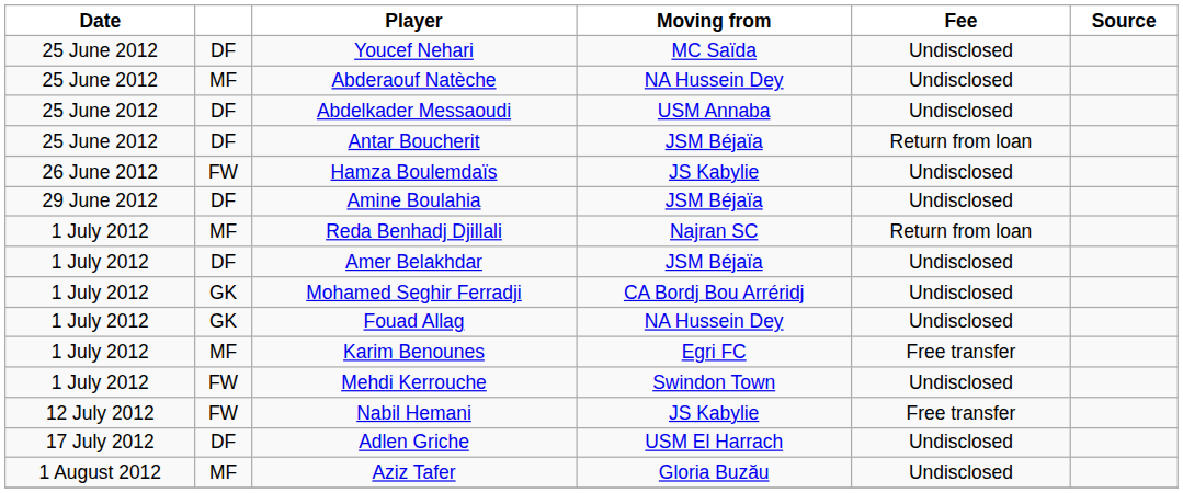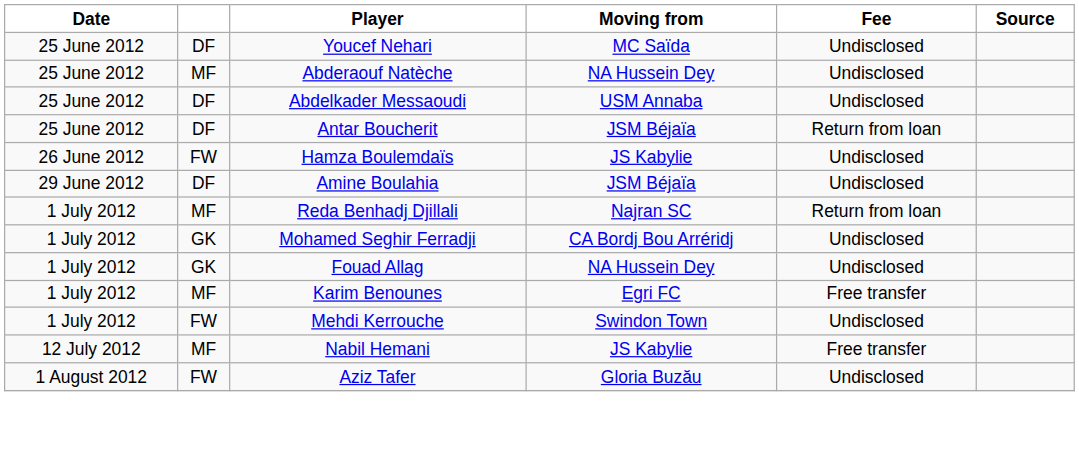 <table class="wikitable sortable" style="width:70%; text-align:center; font-size:90%; text-align:centre;">
 <tr>
 <th style="background:white; color:black; text-align:center;">Date</th>
 <th style="background:white; color:black; text-align:center;"></th>
 <th style="background:white; color:black; text-align:center;">Player</th>
 <th style="background:white; color:black; text-align:center;">Moving from</th>
 <th style="background:white; color:black; text-align:center;">Fee</th>
 <th style="background:white; color:black; text-align:center;">Source</th>
 </tr>
 <tr>
 <td>25 June 2012</td>
 <td>DF</td>
 <td> <a href='#'>Youcef Nehari</a></td>
 <td><a href='#'>MC Saïda</a></td>
 <td>Undisclosed</td>
 <td></td>
 </tr>
 <tr>
 <td>25 June 2012</td>
 <td>MF</td>
 <td> <a href='#'>Abderaouf Natèche</a></td>
 <td><a href='#'>NA Hussein Dey</a></td>
 <td>Undisclosed</td>
 <td></td>
 </tr>
 <tr>
 <td>25 June 2012</td>
 <td>DF</td>
 <td> <a href='#'>Abdelkader Messaoudi</a></td>
 <td><a href='#'>USM Annaba</a></td>
 <td>Undisclosed</td>
 <td></td>
 </tr>
 <tr>
 <td>25 June 2012</td>
 <td>DF</td>
 <td> <a href='#'>Antar Boucherit</a></td>
 <td><a href='#'>JSM Béjaïa</a></td>
 <td>Return from loan</td>
 <td></td>
 </tr>
 <tr>
 <td>26 June 2012</td>
 <td>FW</td>
 <td> <a href='#'>Hamza Boulemdaïs</a></td>
 <td><a href='#'>JS Kabylie</a></td>
 <td>Undisclosed</td>
 <td></td>
 </tr>
 <tr>
 <td>29 June 2012</td>
 <td>DF</td>
 <td> <a href='#'>Amine Boulahia</a></td>
 <td><a href='#'>JSM Béjaïa</a></td>
 <td>Undisclosed</td>
 <td></td>
 </tr>
 <tr>
 <td>1 July 2012</td>
 <td>MF</td>
 <td> <a href='#'>Reda Benhadj Djillali</a></td>
 <td> <a href='#'>Najran SC</a></td>
 <td>Return from loan</td>
 <td></td>
 </tr>
 <tr>
 <td>1 July 2012</td>
-<td>DF</td>
-<td> <a href='#'>Amer Belakhdar</a></td>
-<td><a href='#'>JSM Béjaïa</a></td>
-<td>Undisclosed</td>
-<td></td>
-</tr>
-<tr>
-<td>1 July 2012</td>
 <td>GK</td>
 <td> <a href='#'>Mohamed Seghir Ferradji</a></td>
 <td><a href='#'>CA Bordj Bou Arréridj</a></td>
 <td>Undisclosed</td>
 <td></td>
 </tr>
 <tr>
 <td>1 July 2012</td>
 <td>GK</td>
 <td> <a href='#'>Fouad Allag</a></td>
 <td><a href='#'>NA Hussein Dey</a></td>
 <td>Undisclosed</td>
 <td></td>
 </tr>
 <tr>
 <td>1 July 2012</td>
 <td>MF</td>
 <td> <a href='#'>Karim Benounes</a></td>
 <td> <a href='#'>Egri FC</a></td>
 <td>Free transfer</td>
 <td></td>
 </tr>
 <tr>
 <td>1 July 2012</td>
 <td>FW</td>
 <td> <a href='#'>Mehdi Kerrouche</a></td>
 <td> <a href='#'>Swindon Town</a></td>
 <td>Undisclosed</td>
 <td></td>
 </tr>
 <tr>
 <td>12 July 2012</td>
-<td>FW</td>
+<td>MF</td>
 <td> <a href='#'>Nabil Hemani</a></td>
 <td><a href='#'>JS Kabylie</a></td>
 <td>Free transfer</td>
 <td></td>
 </tr>
 <tr>
-<td>17 July 2012</td>
-<td>DF</td>
-<td> <a href='#'>Adlen Griche</a></td>
-<td><a href='#'>USM El Harrach</a></td>
-<td>Undisclosed</td>
-<td></td>
-</tr>
-<tr>
 <td>1 August 2012</td>
-<td>MF</td>
+<td>FW</td>
 <td> <a href='#'>Aziz Tafer</a></td>
 <td> <a href='#'>Gloria Buzău</a></td>
 <td>Undisclosed</td>
 <td></td>
 </tr>
 <tr>
 </tr>
 </table>
